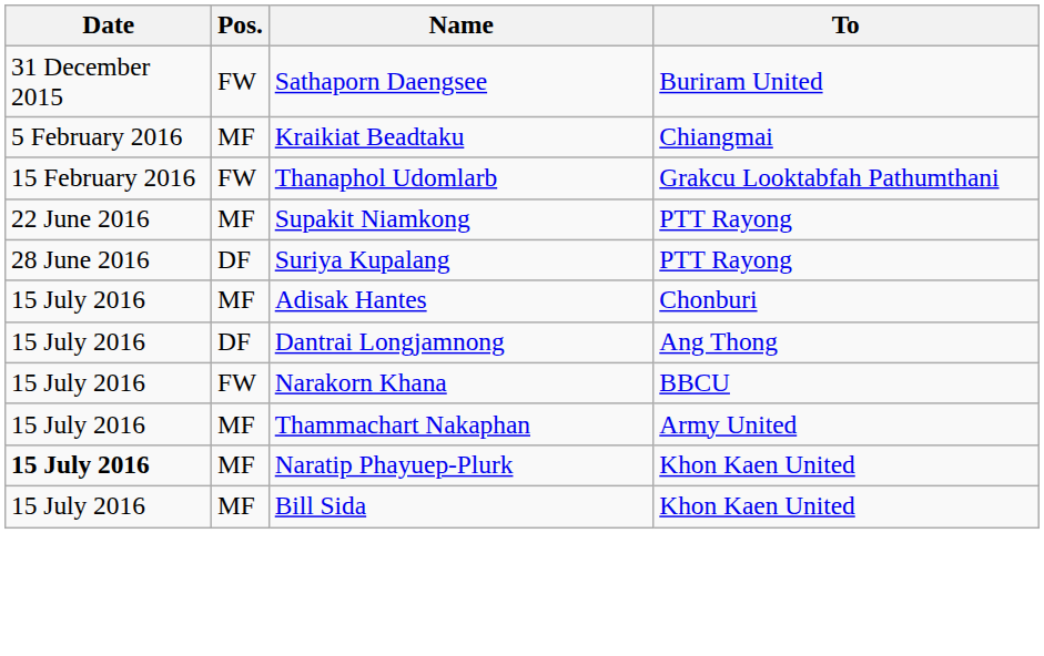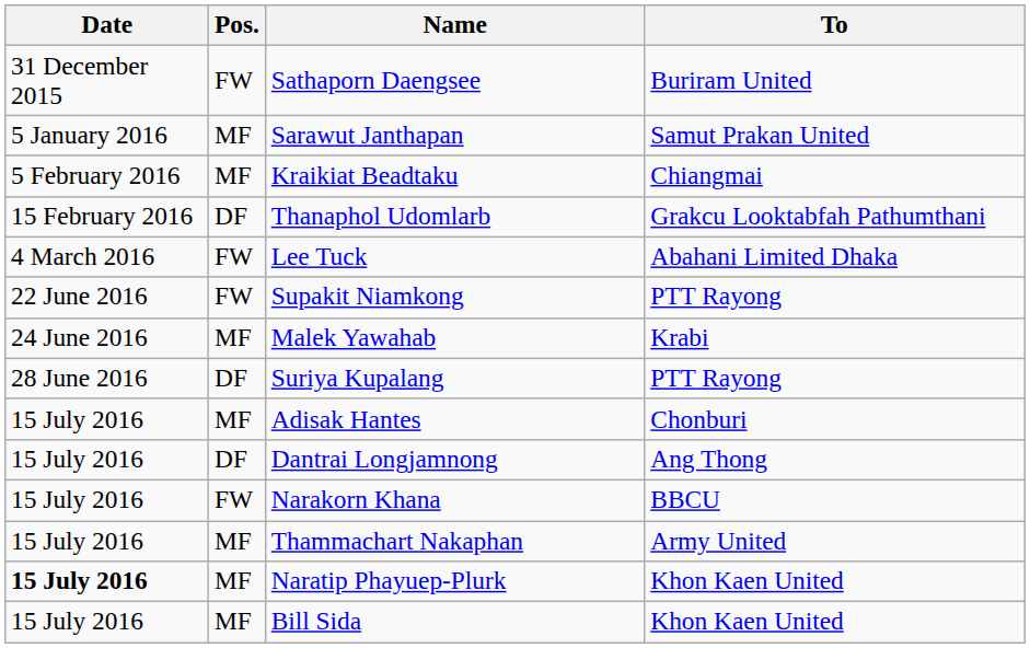 <table class="wikitable">
 <tr>
 <th width="120">Date</th>
 <th>Pos.</th>
 <th width="230">Name</th>
 <th width="230">To</th>
 </tr>
 <tr>
 <td>31 December 2015</td>
 <td>FW</td>
 <td> <a href='#'>Sathaporn Daengsee</a></td>
 <td> <a href='#'>Buriram United</a></td>
 </tr>
 <tr>
+<td>5 January 2016</td>
+<td>MF</td>
+<td> <a href='#'>Sarawut Janthapan</a></td>
+<td> <a href='#'>Samut Prakan United</a></td>
+</tr>
+<tr>
 <td>5 February 2016</td>
 <td>MF</td>
 <td> <a href='#'>Kraikiat Beadtaku</a></td>
 <td> <a href='#'>Chiangmai</a></td>
 </tr>
 <tr>
 <td>15 February 2016</td>
-<td>FW</td>
+<td>DF</td>
 <td> <a href='#'>Thanaphol Udomlarb</a></td>
 <td> <a href='#'>Grakcu Looktabfah Pathumthani</a></td>
 </tr>
 <tr>
+<td>4 March 2016</td>
+<td>FW</td>
+<td> <a href='#'>Lee Tuck</a></td>
+<td> <a href='#'>Abahani Limited Dhaka</a></td>
+</tr>
+<tr>
 <td>22 June 2016</td>
-<td>MF</td>
+<td>FW</td>
 <td> <a href='#'>Supakit Niamkong</a></td>
 <td> <a href='#'>PTT Rayong</a></td>
+</tr>
+<tr>
+<td>24 June 2016</td>
+<td>MF</td>
+<td> <a href='#'>Malek Yawahab</a></td>
+<td> <a href='#'>Krabi</a></td>
 </tr>
 <tr>
 <td>28 June 2016</td>
 <td>DF</td>
 <td> <a href='#'>Suriya Kupalang</a></td>
 <td> <a href='#'>PTT Rayong</a></td>
 </tr>
 <tr>
 <td>15 July 2016</td>
 <td>MF</td>
 <td> <a href='#'>Adisak Hantes</a></td>
 <td> <a href='#'>Chonburi</a></td>
 </tr>
 <tr>
 <td>15 July 2016</td>
 <td>DF</td>
 <td> <a href='#'>Dantrai Longjamnong</a></td>
 <td> <a href='#'>Ang Thong</a></td>
 </tr>
 <tr>
 <td>15 July 2016</td>
 <td>FW</td>
 <td> <a href='#'>Narakorn Khana</a></td>
 <td> <a href='#'>BBCU</a></td>
 </tr>
 <tr>
 <td>15 July 2016</td>
 <td>MF</td>
 <td> <a href='#'>Thammachart Nakaphan</a></td>
 <td> <a href='#'>Army United</a></td>
 </tr>
 <tr>
 <td><strong>15 July 2016</strong></td>
 <td>MF</td>
 <td> <a href='#'>Naratip Phayuep-Plurk</a></td>
 <td> <a href='#'>Khon Kaen United</a></td>
 </tr>
 <tr>
 <td>15 July 2016</td>
 <td>MF</td>
 <td> <a href='#'>Bill Sida</a></td>
 <td> <a href='#'>Khon Kaen United</a></td>
 </tr>
 </table>
